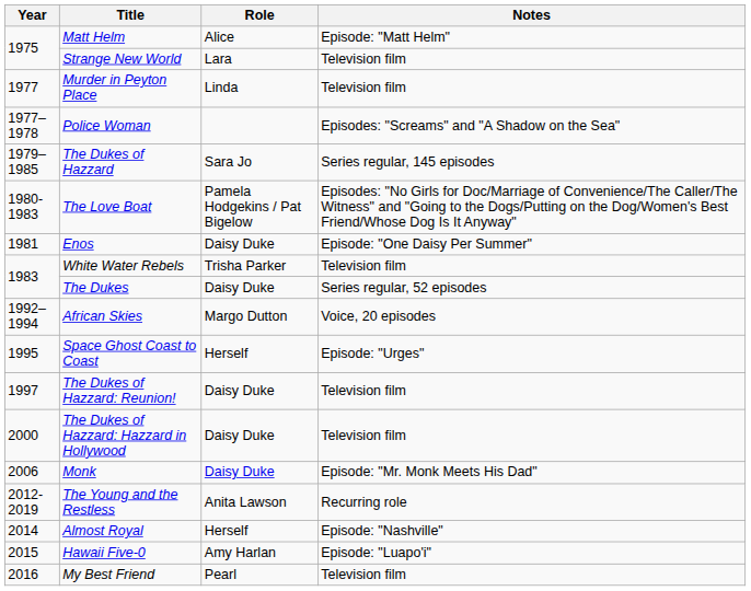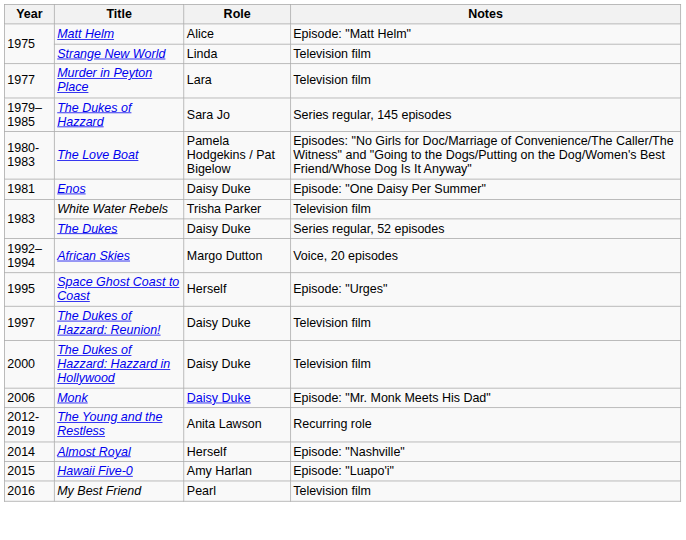 <table class="wikitable sortable">
 <tr>
 <th>Year</th>
 <th>Title</th>
 <th>Role</th>
 <th class="unsortable">Notes</th>
 </tr>
 <tr>
 <td rowspan="2">1975</td>
 <td><em><a href='#'>Matt Helm</a></em></td>
 <td>Alice</td>
 <td>Episode: "Matt Helm"</td>
 </tr>
 <tr>
 <td><em><a href='#'>Strange New World</a></em></td>
-<td>Lara</td>
+<td>Linda</td>
 <td>Television film</td>
 </tr>
 <tr>
 <td>1977</td>
 <td><em><a href='#'>Murder in Peyton Place</a></em></td>
-<td>Linda</td>
+<td>Lara</td>
 <td>Television film</td>
-</tr>
-<tr>
-<td>1977–1978</td>
-<td><em><a href='#'>Police Woman</a></em></td>
-<td></td>
-<td>Episodes: "Screams" and "A Shadow on the Sea"</td>
 </tr>
 <tr>
 <td>1979–1985</td>
 <td><em><a href='#'>The Dukes of Hazzard</a></em></td>
 <td>Sara Jo</td>
 <td>Series regular, 145 episodes</td>
 </tr>
 <tr>
 <td>1980-1983</td>
 <td><em><a href='#'>The Love Boat</a></em></td>
 <td>Pamela Hodgekins / Pat Bigelow</td>
 <td>Episodes: "No Girls for Doc/Marriage of Convenience/The Caller/The Witness" and "Going to the Dogs/Putting on the Dog/Women's Best Friend/Whose Dog Is It Anyway"</td>
 </tr>
 <tr>
 <td>1981</td>
 <td><em><a href='#'>Enos</a></em></td>
 <td>Daisy Duke</td>
 <td>Episode: "One Daisy Per Summer"</td>
 </tr>
 <tr>
 <td rowspan="2">1983</td>
 <td><em>White Water Rebels</em></td>
 <td>Trisha Parker</td>
 <td>Television film</td>
 </tr>
 <tr>
 <td><em><a href='#'>The Dukes</a></em></td>
 <td>Daisy Duke</td>
 <td>Series regular, 52 episodes</td>
 </tr>
 <tr>
 <td>1992–1994</td>
 <td><em><a href='#'>African Skies</a></em></td>
 <td>Margo Dutton</td>
 <td>Voice, 20 episodes</td>
 </tr>
 <tr>
 <td>1995</td>
 <td><em><a href='#'>Space Ghost Coast to Coast</a></em></td>
 <td>Herself</td>
 <td>Episode: "Urges"</td>
 </tr>
 <tr>
 <td>1997</td>
 <td><em><a href='#'>The Dukes of Hazzard: Reunion!</a></em></td>
 <td>Daisy Duke</td>
 <td>Television film</td>
 </tr>
 <tr>
 <td>2000</td>
 <td><em><a href='#'>The Dukes of Hazzard: Hazzard in Hollywood</a></em></td>
 <td>Daisy Duke</td>
 <td>Television film</td>
 </tr>
 <tr>
 <td>2006</td>
 <td><em><a href='#'>Monk</a></em></td>
 <td><a href='#'>Daisy Duke</a></td>
 <td>Episode: "Mr. Monk Meets His Dad"</td>
 </tr>
 <tr>
 <td>2012-2019</td>
 <td><em><a href='#'>The Young and the Restless</a></em></td>
 <td>Anita Lawson</td>
 <td>Recurring role</td>
 </tr>
 <tr>
 <td>2014</td>
 <td><em><a href='#'>Almost Royal</a></em></td>
 <td>Herself</td>
 <td>Episode: "Nashville"</td>
 </tr>
 <tr>
 <td>2015</td>
 <td><em><a href='#'>Hawaii Five-0</a></em></td>
 <td>Amy Harlan</td>
 <td>Episode: "Luapo'i"</td>
 </tr>
 <tr>
 <td>2016</td>
 <td><em>My Best Friend</em></td>
 <td>Pearl</td>
 <td>Television film</td>
 </tr>
 </table>
